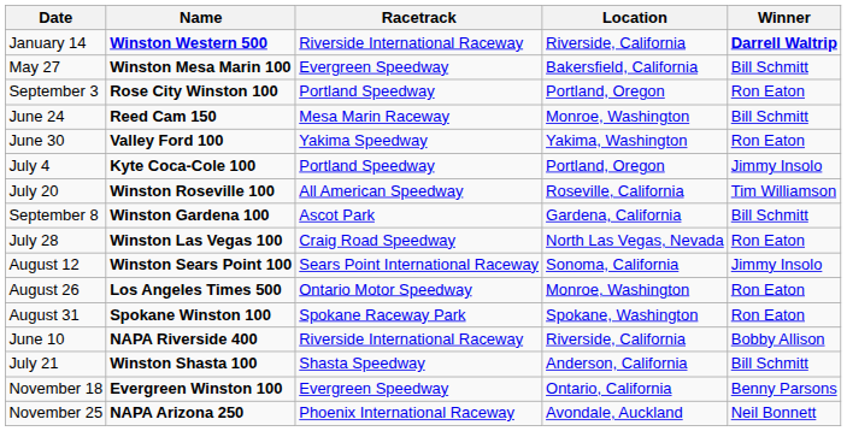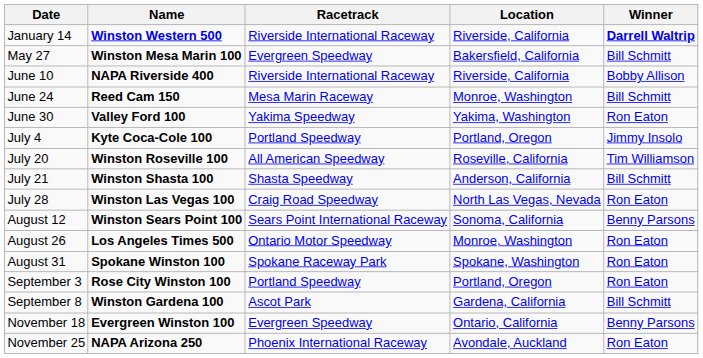 <table class="wikitable">
 <tr>
 <th>Date</th>
 <th>Name</th>
 <th>Racetrack</th>
 <th>Location</th>
 <th>Winner</th>
 </tr>
 <tr>
 <td>January 14</td>
 <td><a href='#'><strong>Winston Western 500</strong></a></td>
 <td><a href='#'>Riverside International Raceway</a></td>
 <td><a href='#'>Riverside, California</a></td>
 <td><strong><a href='#'>Darrell Waltrip</a></strong></td>
 </tr>
 <tr>
 <td>May 27</td>
 <td><strong>Winston Mesa Marin 100</strong></td>
 <td><a href='#'>Evergreen Speedway</a></td>
 <td><a href='#'>Bakersfield, California</a></td>
 <td><a href='#'>Bill Schmitt</a></td>
 </tr>
 <tr>
-<td>September 3</td>
-<td><strong>Rose City Winston 100</strong></td>
-<td><a href='#'>Portland Speedway</a></td>
-<td><a href='#'>Portland, Oregon</a></td>
-<td><a href='#'>Ron Eaton</a></td>
+<td>June 10</td>
+<td><strong>NAPA Riverside 400</strong></td>
+<td><a href='#'>Riverside International Raceway</a></td>
+<td><a href='#'>Riverside, California</a></td>
+<td><a href='#'>Bobby Allison</a></td>
 </tr>
 <tr>
 <td>June 24</td>
 <td><strong>Reed Cam 150</strong></td>
 <td><a href='#'>Mesa Marin Raceway</a></td>
 <td><a href='#'>Monroe, Washington</a></td>
 <td><a href='#'>Bill Schmitt</a></td>
 </tr>
 <tr>
 <td>June 30</td>
 <td><strong>Valley Ford 100</strong></td>
 <td><a href='#'>Yakima Speedway</a></td>
 <td><a href='#'>Yakima, Washington</a></td>
 <td><a href='#'>Ron Eaton</a></td>
 </tr>
 <tr>
 <td>July 4</td>
 <td><strong>Kyte Coca-Cole 100</strong></td>
 <td><a href='#'>Portland Speedway</a></td>
 <td><a href='#'>Portland, Oregon</a></td>
 <td><a href='#'>Jimmy Insolo</a></td>
 </tr>
 <tr>
 <td>July 20</td>
 <td><strong>Winston Roseville 100</strong></td>
 <td><a href='#'>All American Speedway</a></td>
 <td><a href='#'>Roseville, California</a></td>
 <td><a href='#'>Tim Williamson</a></td>
 </tr>
 <tr>
-<td>September 8</td>
-<td><strong>Winston Gardena 100</strong></td>
-<td><a href='#'>Ascot Park</a></td>
-<td><a href='#'>Gardena, California</a></td>
+<td>July 21</td>
+<td><strong>Winston Shasta 100</strong></td>
+<td><a href='#'>Shasta Speedway</a></td>
+<td><a href='#'>Anderson, California</a></td>
 <td><a href='#'>Bill Schmitt</a></td>
 </tr>
 <tr>
 <td>July 28</td>
 <td><strong>Winston Las Vegas 100</strong></td>
 <td><a href='#'>Craig Road Speedway</a></td>
 <td><a href='#'>North Las Vegas, Nevada</a></td>
 <td><a href='#'>Ron Eaton</a></td>
 </tr>
 <tr>
 <td>August 12</td>
 <td><strong>Winston Sears Point 100</strong></td>
 <td><a href='#'>Sears Point International Raceway</a></td>
 <td><a href='#'>Sonoma, California</a></td>
-<td><a href='#'>Jimmy Insolo</a></td>
+<td><a href='#'>Benny Parsons</a></td>
 </tr>
 <tr>
 <td>August 26</td>
 <td><strong>Los Angeles Times 500</strong></td>
 <td><a href='#'>Ontario Motor Speedway</a></td>
 <td><a href='#'>Monroe, Washington</a></td>
 <td><a href='#'>Ron Eaton</a></td>
 </tr>
 <tr>
 <td>August 31</td>
 <td><strong>Spokane Winston 100</strong></td>
 <td><a href='#'>Spokane Raceway Park</a></td>
 <td><a href='#'>Spokane, Washington</a></td>
 <td><a href='#'>Ron Eaton</a></td>
 </tr>
 <tr>
-<td>June 10</td>
-<td><strong>NAPA Riverside 400</strong></td>
-<td><a href='#'>Riverside International Raceway</a></td>
-<td><a href='#'>Riverside, California</a></td>
-<td><a href='#'>Bobby Allison</a></td>
+<td>September 3</td>
+<td><strong>Rose City Winston 100</strong></td>
+<td><a href='#'>Portland Speedway</a></td>
+<td><a href='#'>Portland, Oregon</a></td>
+<td><a href='#'>Ron Eaton</a></td>
 </tr>
 <tr>
-<td>July 21</td>
-<td><strong>Winston Shasta 100</strong></td>
-<td><a href='#'>Shasta Speedway</a></td>
-<td><a href='#'>Anderson, California</a></td>
+<td>September 8</td>
+<td><strong>Winston Gardena 100</strong></td>
+<td><a href='#'>Ascot Park</a></td>
+<td><a href='#'>Gardena, California</a></td>
 <td><a href='#'>Bill Schmitt</a></td>
 </tr>
 <tr>
 <td>November 18</td>
 <td><strong>Evergreen Winston 100</strong></td>
 <td><a href='#'>Evergreen Speedway</a></td>
 <td><a href='#'>Ontario, California</a></td>
 <td><a href='#'>Benny Parsons</a></td>
 </tr>
 <tr>
 <td>November 25</td>
 <td><strong>NAPA Arizona 250</strong></td>
 <td><a href='#'>Phoenix International Raceway</a></td>
 <td><a href='#'>Avondale, Auckland</a></td>
-<td><a href='#'>Neil Bonnett</a></td>
+<td><a href='#'>Ron Eaton</a></td>
 </tr>
 </table>
